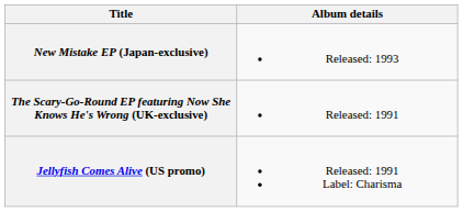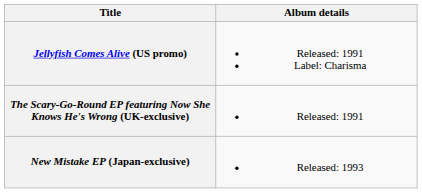 <table class="wikitable plainrowheaders" style="text-align:center;">
 <tr>
 <th scope="col"  style="width:19em;">Title</th>
 <th scope="col"  style="width:18em;">Album details</th>
 </tr>
 <tr>
-<th scope="row"><em>New Mistake EP</em> (Japan-exclusive)</th>
-<td><br><ul><li>Released: 1993</li></ul></td>
+<th scope="row"><em><a href='#'>Jellyfish Comes Alive</a></em> (US promo)</th>
+<td><br><ul><li>Released: 1991</li><li>Label: Charisma</li></ul></td>
 </tr>
 <tr>
 <th scope="row"><em>The Scary-Go-Round EP featuring Now She Knows He's Wrong</em> (UK-exclusive)</th>
 <td><br><ul><li>Released: 1991</li></ul></td>
 </tr>
 <tr>
-<th scope="row"><em><a href='#'>Jellyfish Comes Alive</a></em> (US promo)</th>
-<td><br><ul><li>Released: 1991</li><li>Label: Charisma</li></ul></td>
+<th scope="row"><em>New Mistake EP</em> (Japan-exclusive)</th>
+<td><br><ul><li>Released: 1993</li></ul></td>
 </tr>
 </table>
